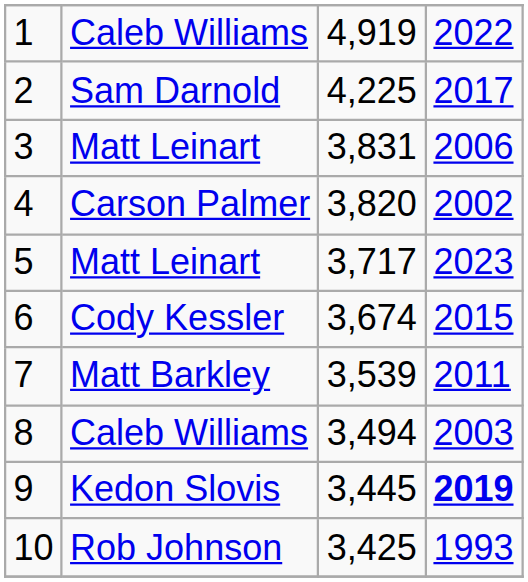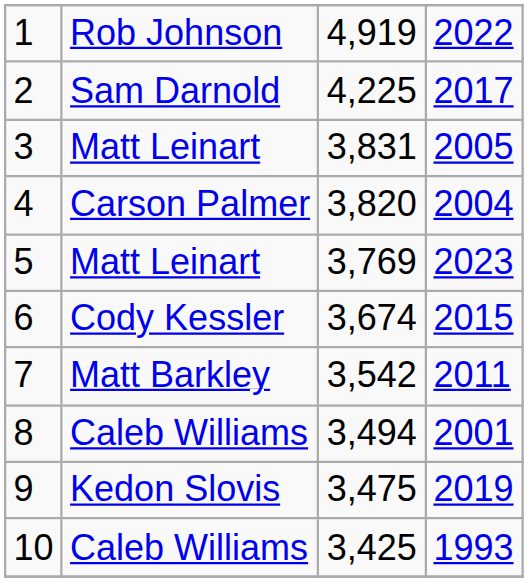 <table class="wikitable">
 <tr>
 </tr>
 <tr>
 <td>1</td>
-<td><a href='#'>Caleb Williams</a></td>
+<td><a href='#'>Rob Johnson</a></td>
 <td><abbr>4,919</abbr></td>
 <td><a href='#'>2022</a></td>
 </tr>
 <tr>
 <td>2</td>
 <td><a href='#'>Sam Darnold</a></td>
 <td><abbr>4,225</abbr></td>
 <td><a href='#'>2017</a></td>
 </tr>
 <tr>
 <td>3</td>
 <td><a href='#'>Matt Leinart</a></td>
 <td><abbr>3,831</abbr></td>
-<td><a href='#'>2006</a></td>
+<td><a href='#'>2005</a></td>
 </tr>
 <tr>
 <td>4</td>
 <td><a href='#'>Carson Palmer</a></td>
 <td><abbr>3,820</abbr></td>
-<td><a href='#'>2002</a></td>
+<td><a href='#'>2004</a></td>
 </tr>
 <tr>
 <td>5</td>
 <td><a href='#'>Matt Leinart</a></td>
-<td><abbr>3,717</abbr></td>
+<td><abbr>3,769</abbr></td>
 <td><a href='#'>2023</a></td>
 </tr>
 <tr>
 <td>6</td>
 <td><a href='#'>Cody Kessler</a></td>
 <td><abbr>3,674</abbr></td>
 <td><a href='#'>2015</a></td>
 </tr>
 <tr>
 <td>7</td>
 <td><a href='#'>Matt Barkley</a></td>
-<td><abbr>3,539</abbr></td>
+<td><abbr>3,542</abbr></td>
 <td><a href='#'>2011</a></td>
 </tr>
 <tr>
 <td>8</td>
 <td><a href='#'>Caleb Williams</a></td>
 <td><abbr>3,494</abbr></td>
-<td><a href='#'>2003</a></td>
+<td><a href='#'>2001</a></td>
 </tr>
 <tr>
 <td>9</td>
 <td><a href='#'>Kedon Slovis</a></td>
-<td><abbr>3,445</abbr></td>
-<td><strong><a href='#'>2019</a></strong></td>
+<td><abbr>3,475</abbr></td>
+<td><a href='#'>2019</a></td>
 </tr>
 <tr>
 <td>10</td>
-<td><a href='#'>Rob Johnson</a></td>
+<td><a href='#'>Caleb Williams</a></td>
 <td><abbr>3,425</abbr></td>
 <td><a href='#'>1993</a></td>
 </tr>
 <tr>
 </tr>
 </table>
